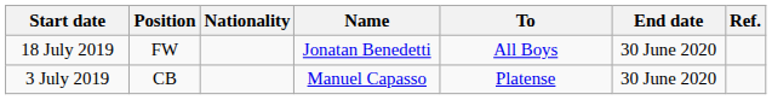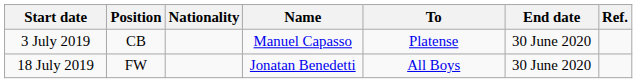 <table class="wikitable" style="text-align:center; font-size:90%; ">
 <tr>
 <th style="background:#; color:#; width:110px;">Start date</th>
 <th style="background:#; color:#; width:50px;">Position</th>
 <th style="background:#; color:#; width:50px;">Nationality</th>
 <th style="background:#; color:#; width:125px;">Name</th>
 <th style="background:#; color:#; width:155px;">To</th>
 <th style="background:#; color:#; width:100px;">End date</th>
 <th style="background:#; color:#; width:25px;">Ref.</th>
 </tr>
 <tr>
+<td>3 July 2019</td>
+<td>CB</td>
+<td></td>
+<td><a href='#'>Manuel Capasso</a></td>
+<td> <a href='#'>Platense</a></td>
+<td>30 June 2020</td>
+<td></td>
+</tr>
+<tr>
 <td>18 July 2019</td>
 <td>FW</td>
 <td></td>
 <td><a href='#'>Jonatan Benedetti</a></td>
 <td> <a href='#'>All Boys</a></td>
 <td>30 June 2020</td>
 <td></td>
 </tr>
-<tr>
-<td>3 July 2019</td>
-<td>CB</td>
-<td></td>
-<td><a href='#'>Manuel Capasso</a></td>
-<td> <a href='#'>Platense</a></td>
-<td>30 June 2020</td>
-<td></td>
-</tr>
 </table>
